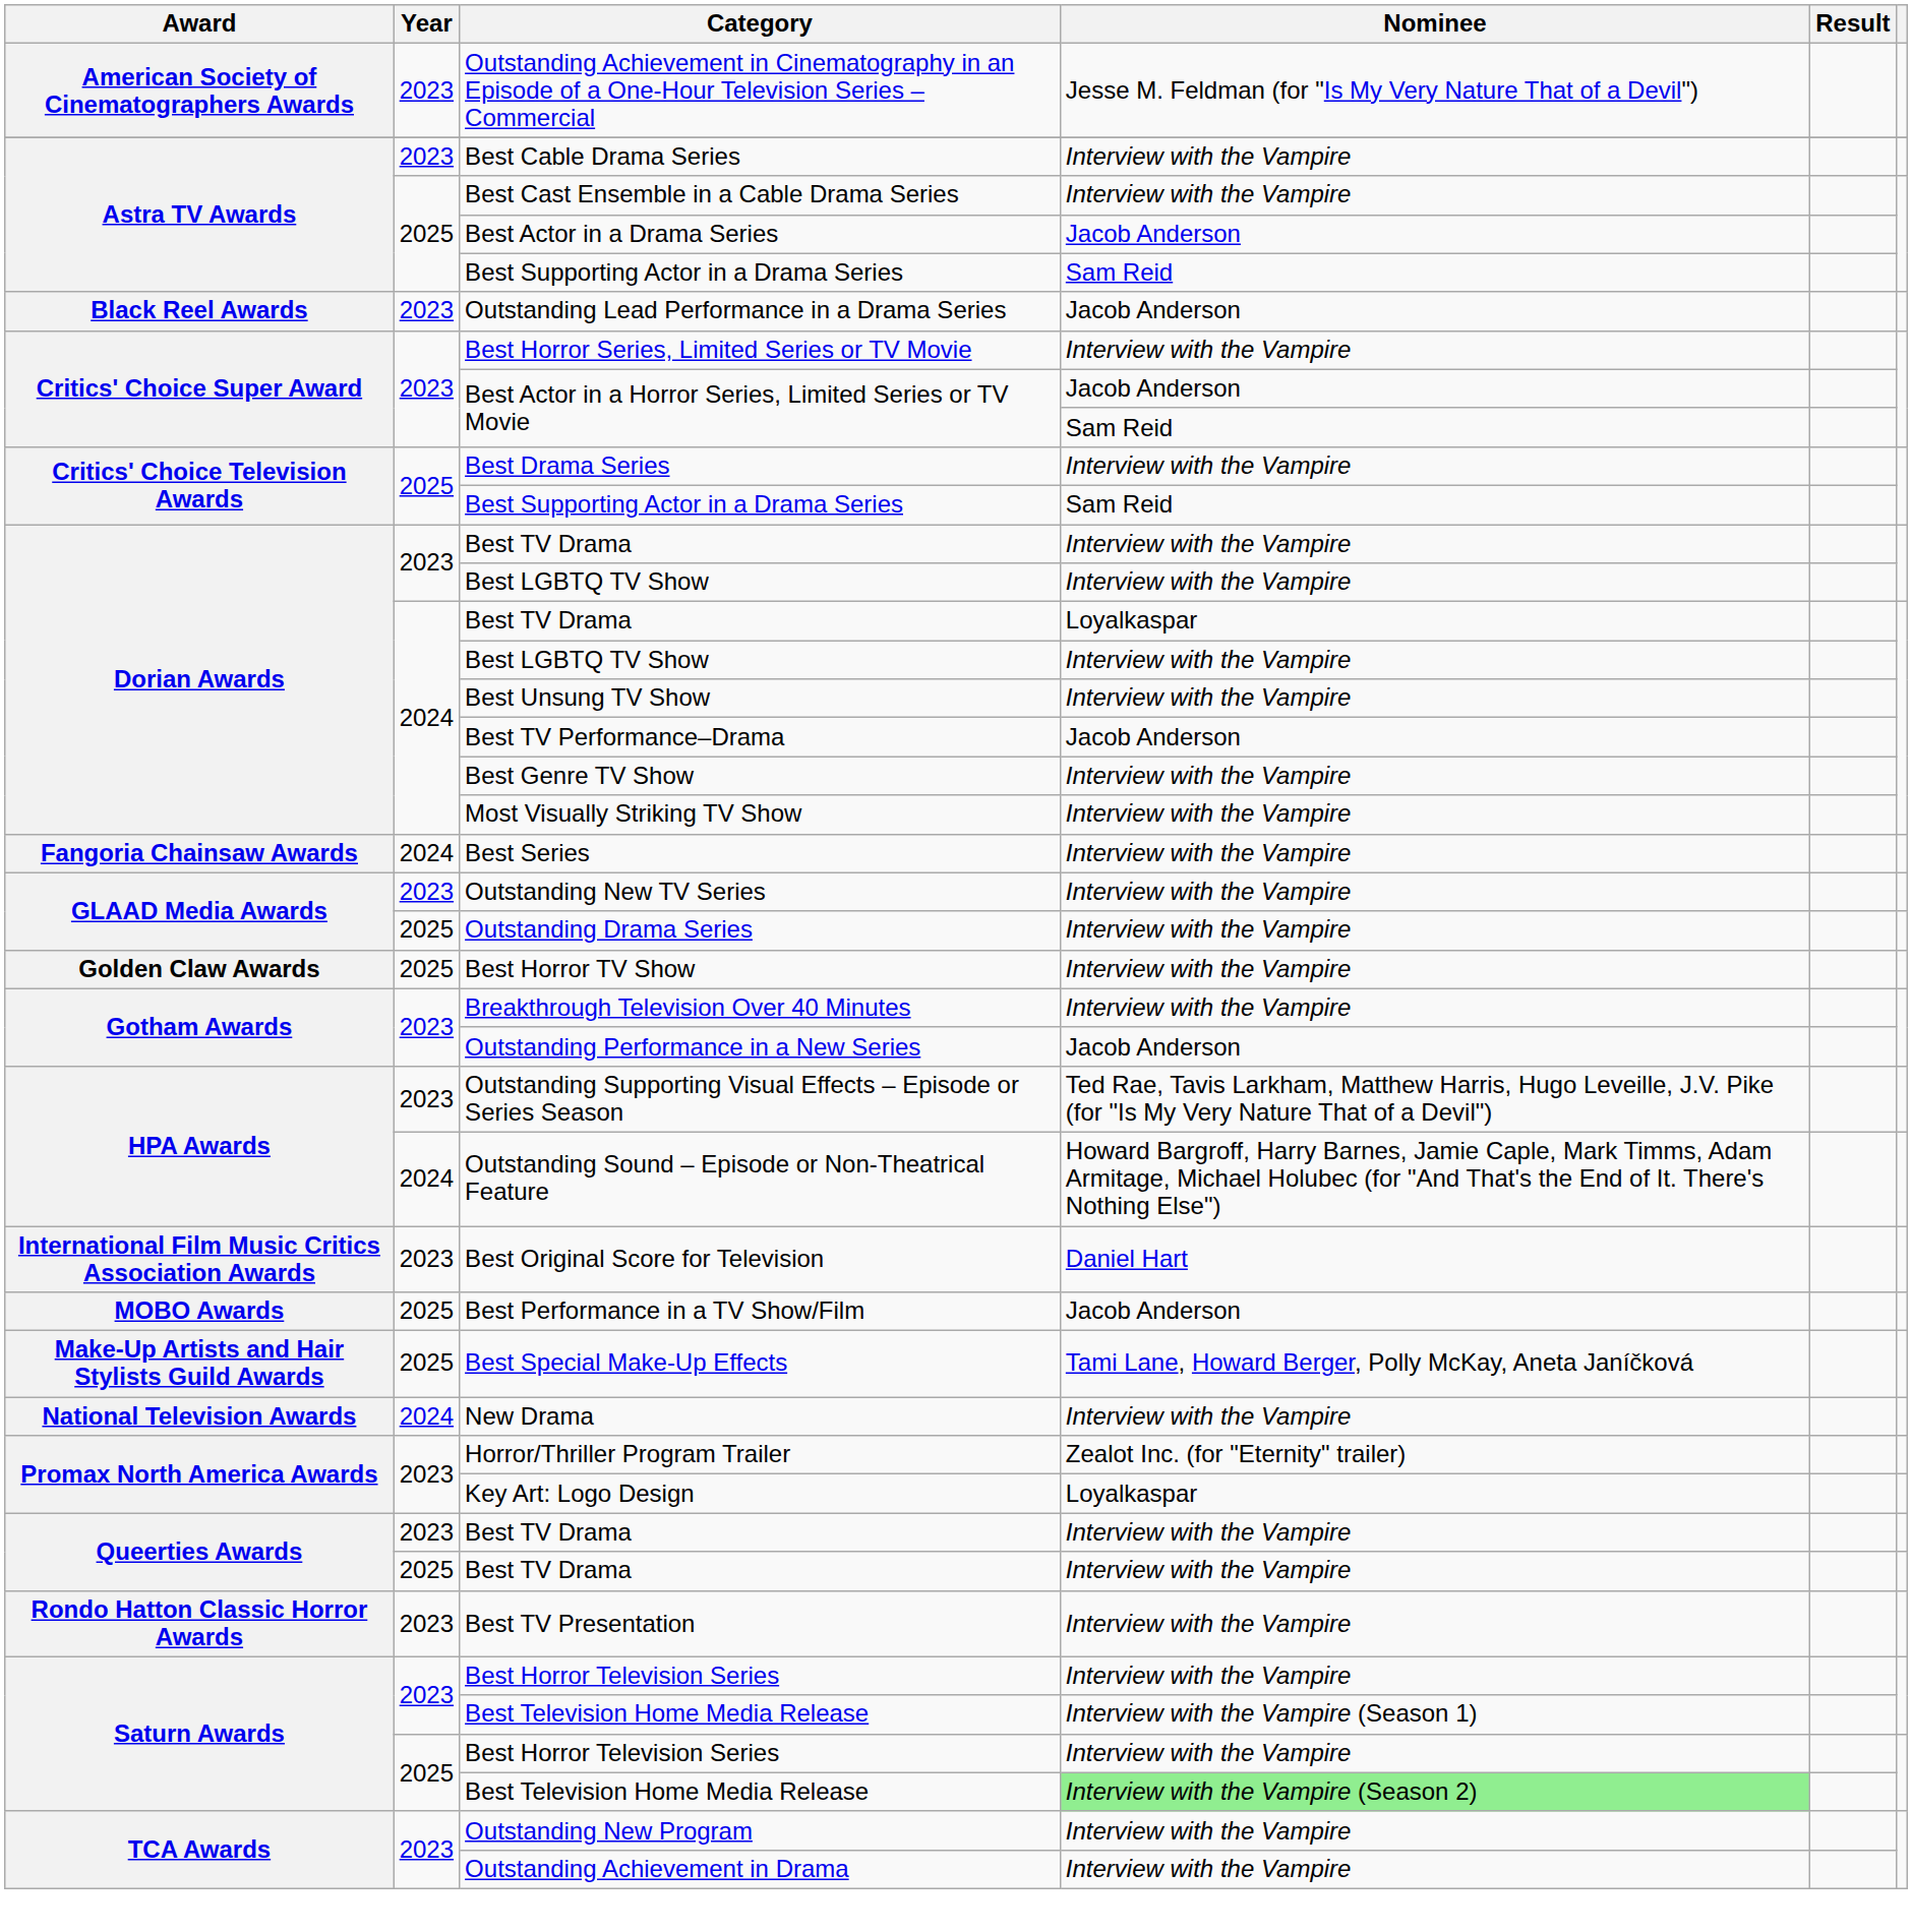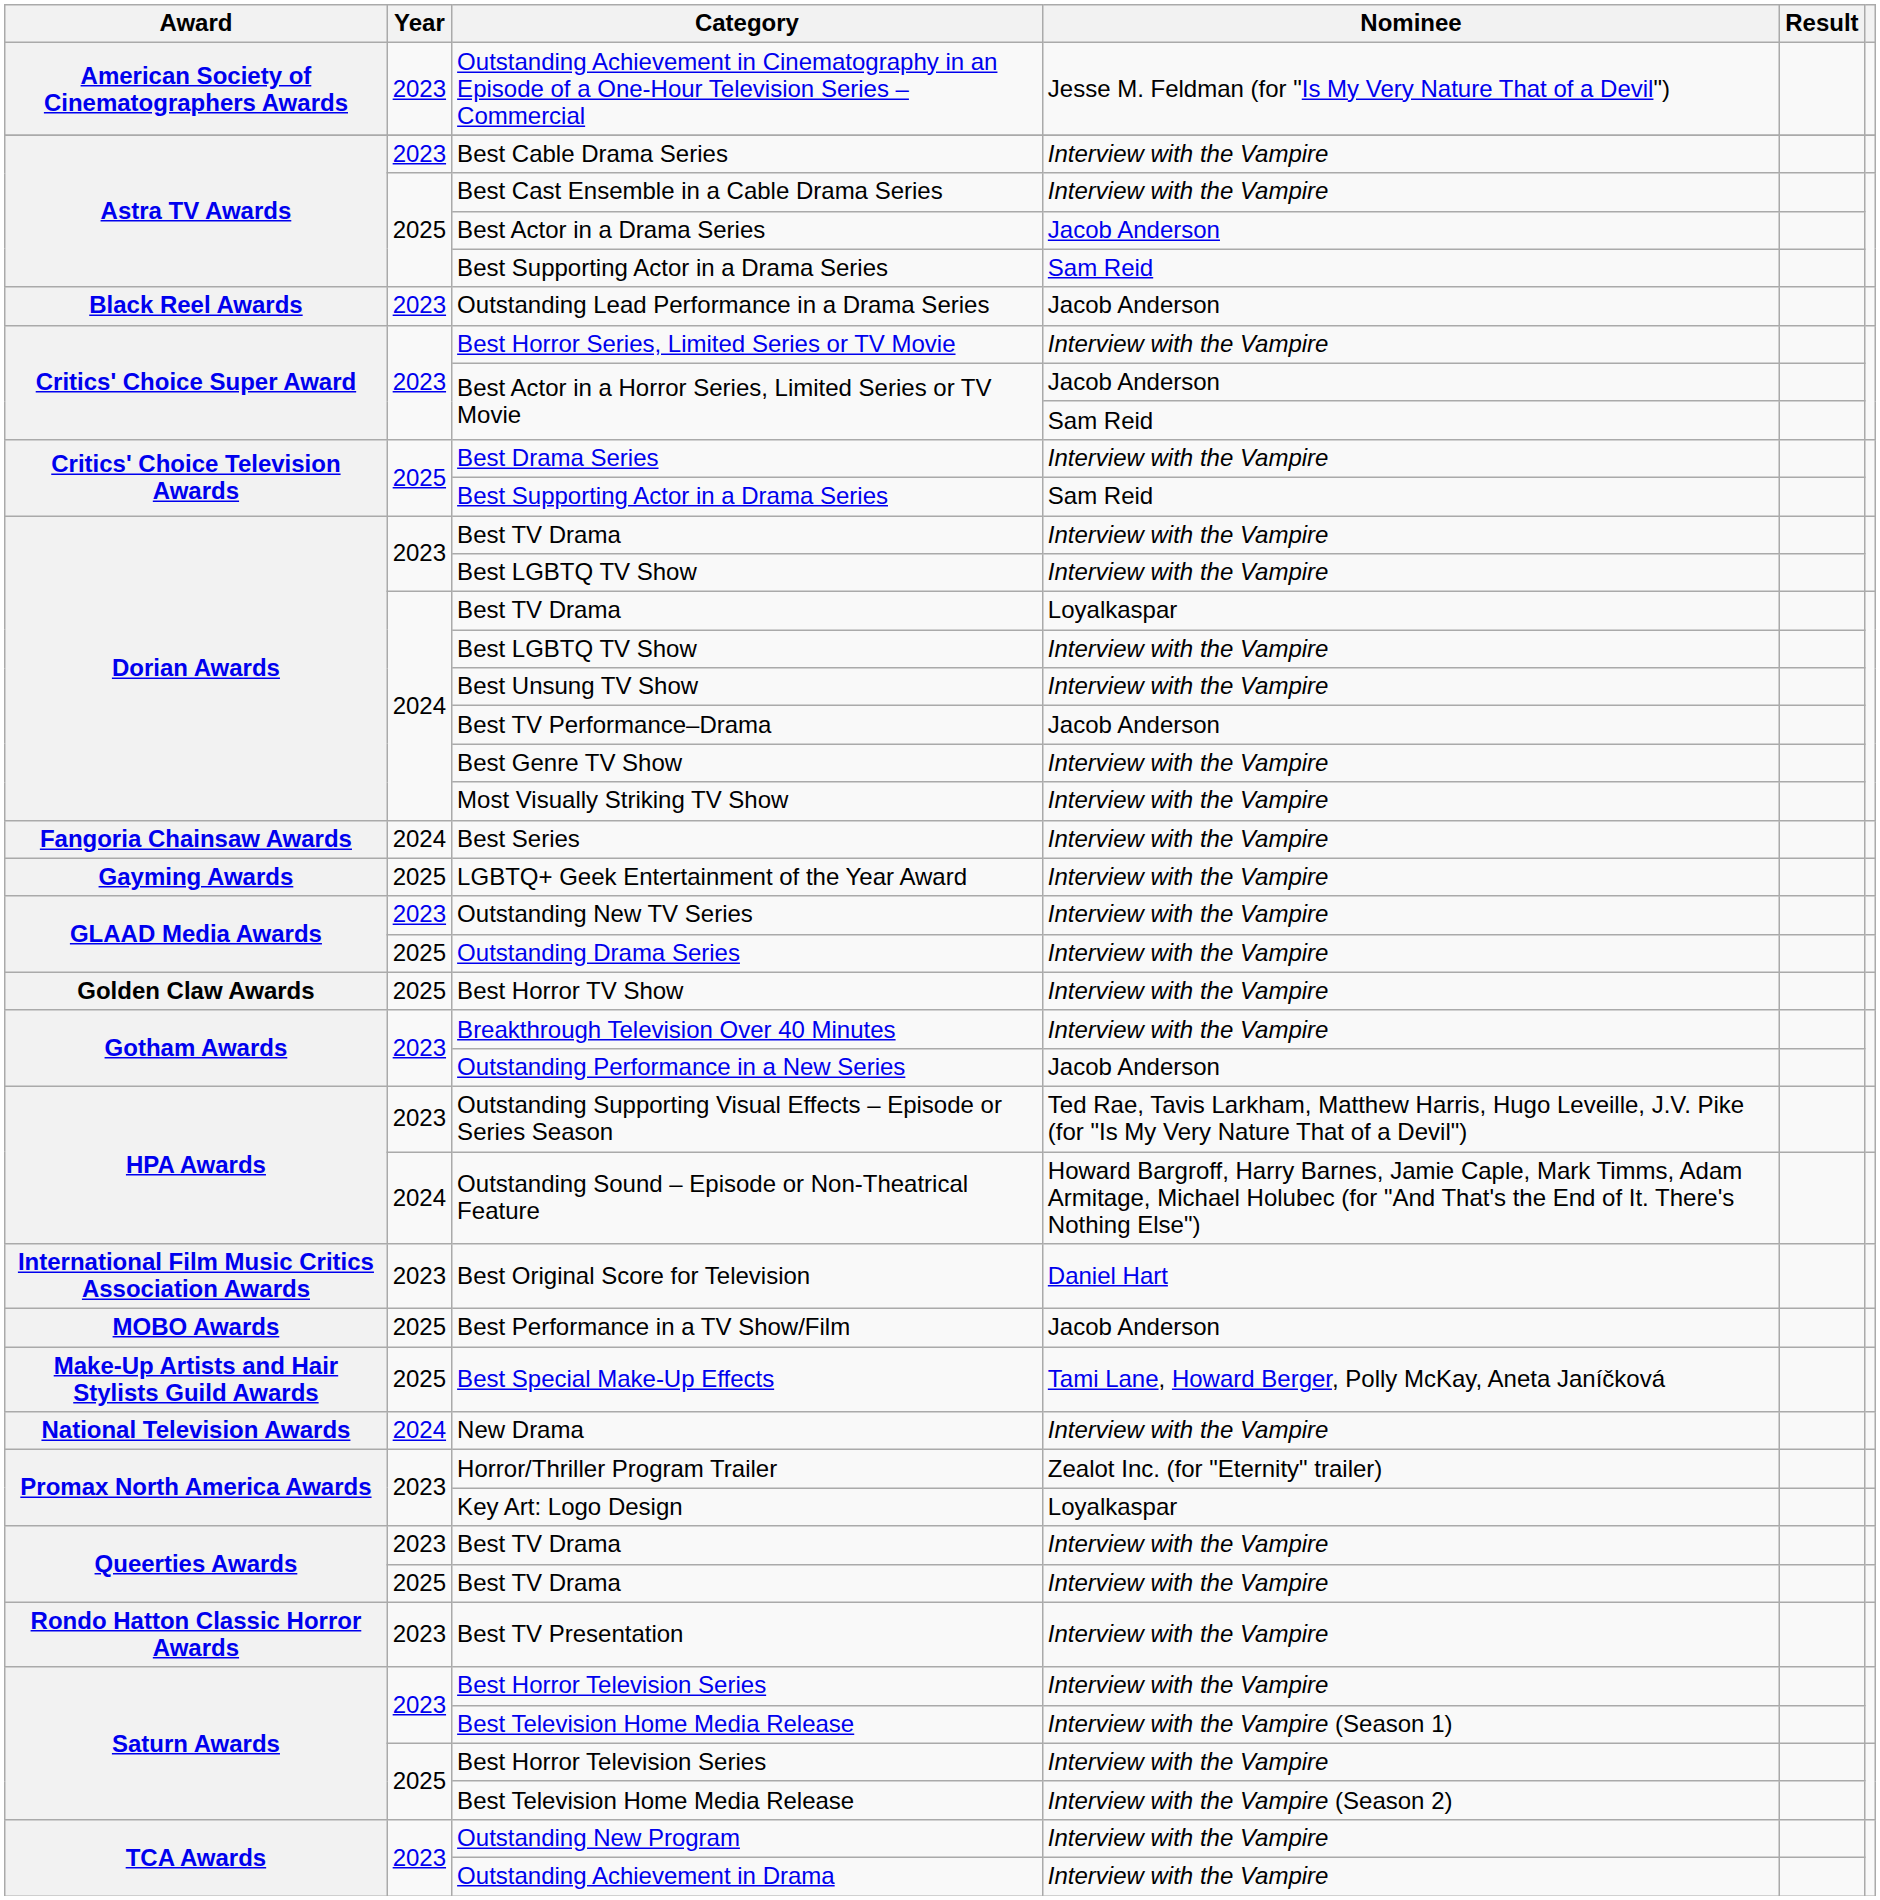 <table class="wikitable plainrowheaders sortable plainrowheaders">
 <tr>
 <th scope="col">Award</th>
 <th scope="col">Year</th>
 <th scope="col">Category</th>
 <th scope="col">Nominee</th>
 <th scope="col">Result</th>
 <th scope="col" class="unsortable"></th>
 </tr>
 <tr>
 <th scope="row"><a href='#'>American Society of Cinematographers Awards</a></th>
 <td><a href='#'>2023</a></td>
 <td><a href='#'>Outstanding Achievement in Cinematography in an Episode of a One-Hour Television Series – Commercial</a></td>
 <td>Jesse M. Feldman (for "<a href='#'>Is My Very Nature That of a Devil</a>")</td>
 <td></td>
 <td align="center"><br></td>
 </tr>
 <tr>
 </tr>
 <tr>
 <th scope="row" rowspan=4><a href='#'>Astra TV Awards</a></th>
 <td><a href='#'>2023</a></td>
 <td>Best Cable Drama Series</td>
 <td><em>Interview with the Vampire</em></td>
 <td></td>
 <td align="center"></td>
 </tr>
 <tr>
 <td rowspan=3>2025</td>
 <td>Best Cast Ensemble in a Cable Drama Series</td>
 <td><em>Interview with the Vampire</em></td>
 <td></td>
 <td align="center" rowspan=3></td>
 </tr>
 <tr>
 <td>Best Actor in a Drama Series</td>
 <td><a href='#'>Jacob Anderson</a></td>
 <td></td>
 </tr>
 <tr>
 <td>Best Supporting Actor in a Drama Series</td>
 <td><a href='#'>Sam Reid</a></td>
 <td></td>
 </tr>
 <tr>
 <th scope="row"><a href='#'>Black Reel Awards</a></th>
 <td><a href='#'>2023</a></td>
 <td>Outstanding Lead Performance in a Drama Series</td>
 <td>Jacob Anderson</td>
 <td></td>
 <td align="center"></td>
 </tr>
 <tr>
 <th scope="row" rowspan=3><a href='#'>Critics' Choice Super Award</a></th>
 <td rowspan=3><a href='#'>2023</a></td>
 <td><a href='#'>Best Horror Series, Limited Series or TV Movie</a></td>
 <td><em>Interview with the Vampire</em></td>
 <td></td>
 <td align="center" rowspan=3><br></td>
 </tr>
 <tr>
 <td rowspan=2>Best Actor in a Horror Series, Limited Series or TV Movie</td>
 <td>Jacob Anderson</td>
 <td></td>
 </tr>
 <tr>
 <td>Sam Reid</td>
 <td></td>
 </tr>
 <tr>
 <th scope="row" rowspan=2><a href='#'>Critics' Choice Television Awards</a></th>
 <td rowspan=2><a href='#'>2025</a></td>
 <td><a href='#'>Best Drama Series</a></td>
 <td><em>Interview with the Vampire</em></td>
 <td></td>
 <td align="center" rowspan=2></td>
 </tr>
 <tr>
 <td><a href='#'>Best Supporting Actor in a Drama Series</a></td>
 <td>Sam Reid</td>
 <td></td>
 </tr>
 <tr>
 <th scope="row" rowspan=8><a href='#'>Dorian Awards</a></th>
 <td rowspan=2>2023</td>
 <td>Best TV Drama</td>
 <td><em>Interview with the Vampire</em></td>
 <td></td>
 <td align="center" rowspan=2></td>
 </tr>
 <tr>
 <td>Best LGBTQ TV Show</td>
 <td><em>Interview with the Vampire</em></td>
 <td></td>
 </tr>
 <tr>
 <td rowspan=6>2024</td>
 <td>Best TV Drama</td>
 <td>Loyalkaspar</td>
 <td></td>
 <td align="center" rowspan=6></td>
 </tr>
 <tr>
 <td>Best LGBTQ TV Show</td>
 <td><em>Interview with the Vampire</em></td>
 <td></td>
 </tr>
 <tr>
 <td>Best Unsung TV Show</td>
 <td><em>Interview with the Vampire</em></td>
 <td></td>
 </tr>
 <tr>
 <td>Best TV Performance–Drama</td>
 <td>Jacob Anderson</td>
 <td></td>
 </tr>
 <tr>
 <td>Best Genre TV Show</td>
 <td><em>Interview with the Vampire</em></td>
 <td></td>
 </tr>
 <tr>
 <td>Most Visually Striking TV Show</td>
 <td><em>Interview with the Vampire</em></td>
 <td></td>
 </tr>
 <tr>
 <th scope="row"><a href='#'>Fangoria Chainsaw Awards</a></th>
 <td>2024</td>
 <td>Best Series</td>
+<td><em>Interview with the Vampire</em></td>
+<td></td>
+<td align="center"></td>
+</tr>
+<tr>
+<th scope="row"><a href='#'>Gayming Awards</a></th>
+<td>2025</td>
+<td>LGBTQ+ Geek Entertainment of the Year Award</td>
 <td><em>Interview with the Vampire</em></td>
 <td></td>
 <td align="center"></td>
 </tr>
 <tr>
 <th scope="row" rowspan=2><a href='#'>GLAAD Media Awards</a></th>
 <td><a href='#'>2023</a></td>
 <td>Outstanding New TV Series</td>
 <td><em>Interview with the Vampire</em></td>
 <td></td>
 <td align="center"></td>
 </tr>
 <tr>
 <td>2025</td>
 <td><a href='#'>Outstanding Drama Series</a></td>
 <td><em>Interview with the Vampire</em></td>
 <td></td>
 <td align="center"></td>
 </tr>
 <tr>
 <th scope="row">Golden Claw Awards</th>
 <td>2025</td>
 <td>Best Horror TV Show</td>
 <td><em>Interview with the Vampire</em></td>
 <td></td>
 <td align="center"></td>
 </tr>
 <tr>
 <th scope="row" rowspan=2><a href='#'>Gotham Awards</a></th>
 <td rowspan=2><a href='#'>2023</a></td>
 <td><a href='#'>Breakthrough Television Over 40 Minutes</a></td>
 <td><em>Interview with the Vampire</em></td>
 <td></td>
 <td align="center" rowspan=2></td>
 </tr>
 <tr>
 <td><a href='#'>Outstanding Performance in a New Series</a></td>
 <td>Jacob Anderson</td>
 <td></td>
 </tr>
 <tr>
 <th rowspan=2 scope="row"><a href='#'>HPA Awards</a></th>
 <td>2023</td>
 <td>Outstanding Supporting Visual Effects – Episode or Series Season</td>
 <td>Ted Rae, Tavis Larkham, Matthew Harris, Hugo Leveille, J.V. Pike (for "Is My Very Nature That of a Devil")</td>
 <td></td>
 <td align="center"></td>
 </tr>
 <tr>
 <td>2024</td>
 <td>Outstanding Sound – Episode or Non-Theatrical Feature</td>
 <td>Howard Bargroff, Harry Barnes, Jamie Caple, Mark Timms, Adam Armitage, Michael Holubec (for "And That's the End of It. There's Nothing Else")</td>
 <td></td>
 <td align="center"></td>
 </tr>
 <tr>
 <th scope="row"><a href='#'>International Film Music Critics Association Awards</a></th>
 <td>2023</td>
 <td>Best Original Score for Television</td>
 <td><a href='#'>Daniel Hart</a></td>
 <td></td>
 <td align="center"><br></td>
 </tr>
 <tr>
 <th scope="row"><a href='#'>MOBO Awards</a></th>
 <td>2025</td>
 <td>Best Performance in a TV Show/Film</td>
 <td>Jacob Anderson</td>
 <td></td>
 <td align="center"></td>
 </tr>
 <tr>
 <th scope="row"><a href='#'>Make-Up Artists and Hair Stylists Guild Awards</a></th>
 <td>2025</td>
 <td><a href='#'>Best Special Make-Up Effects</a></td>
 <td><a href='#'>Tami Lane</a>, <a href='#'>Howard Berger</a>, Polly McKay, Aneta Janíčková</td>
 <td></td>
 <td align="center"></td>
 </tr>
 <tr>
 <th scope="row"><a href='#'>National Television Awards</a></th>
 <td><a href='#'>2024</a></td>
 <td>New Drama</td>
 <td><em>Interview with the Vampire</em></td>
 <td></td>
 <td align="center"></td>
 </tr>
 <tr>
 <th scope="row" rowspan=2><a href='#'>Promax North America Awards</a></th>
 <td rowspan=2>2023</td>
 <td>Horror/Thriller Program Trailer</td>
 <td>Zealot Inc. (for "Eternity" trailer)</td>
 <td></td>
 <td align="center"></td>
 </tr>
 <tr>
 <td>Key Art: Logo Design</td>
 <td>Loyalkaspar</td>
 <td></td>
 <td align="center"></td>
 </tr>
 <tr>
 <th scope="row" rowspan=2><a href='#'>Queerties Awards</a></th>
 <td>2023</td>
 <td>Best TV Drama</td>
 <td><em>Interview with the Vampire</em></td>
 <td></td>
 <td align="center"></td>
 </tr>
 <tr>
 <td>2025</td>
 <td>Best TV Drama</td>
 <td><em>Interview with the Vampire</em></td>
 <td></td>
 <td align="center"></td>
 </tr>
 <tr>
 <th scope="row"><a href='#'>Rondo Hatton Classic Horror Awards</a></th>
 <td>2023</td>
 <td>Best TV Presentation</td>
 <td><em>Interview with the Vampire</em></td>
 <td></td>
 <td align="center"></td>
 </tr>
 <tr>
 <th scope="row" rowspan=4><a href='#'>Saturn Awards</a></th>
 <td rowspan=2><a href='#'>2023</a></td>
 <td><a href='#'>Best Horror Television Series</a></td>
 <td><em>Interview with the Vampire</em></td>
 <td></td>
 <td align="center" rowspan=2></td>
 </tr>
 <tr>
 <td><a href='#'>Best Television Home Media Release</a></td>
 <td><em>Interview with the Vampire</em> (Season 1)</td>
 <td></td>
 </tr>
 <tr>
 <td rowspan=2>2025</td>
 <td>Best Horror Television Series</td>
 <td><em>Interview with the Vampire</em></td>
 <td></td>
 <td align="center" rowspan=2></td>
 </tr>
 <tr>
 <td>Best Television Home Media Release</td>
-<td style="background: lightgreen;"><em>Interview with the Vampire</em> (Season 2)</td>
+<td><em>Interview with the Vampire</em> (Season 2)</td>
 <td></td>
 </tr>
 <tr>
 <th scope="row" rowspan=2><a href='#'>TCA Awards</a></th>
 <td rowspan=2><a href='#'>2023</a></td>
 <td><a href='#'>Outstanding New Program</a></td>
 <td><em>Interview with the Vampire</em></td>
 <td></td>
 <td align="center" rowspan=2></td>
 </tr>
 <tr>
 <td><a href='#'>Outstanding Achievement in Drama</a></td>
 <td><em>Interview with the Vampire</em></td>
 <td></td>
 </tr>
 </table>
